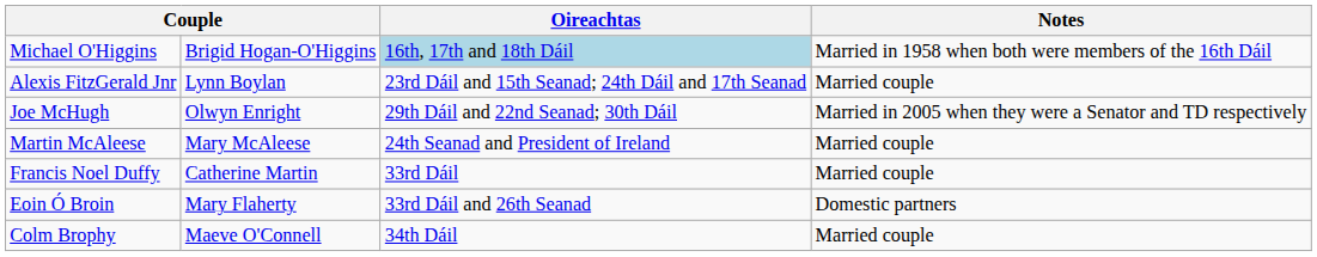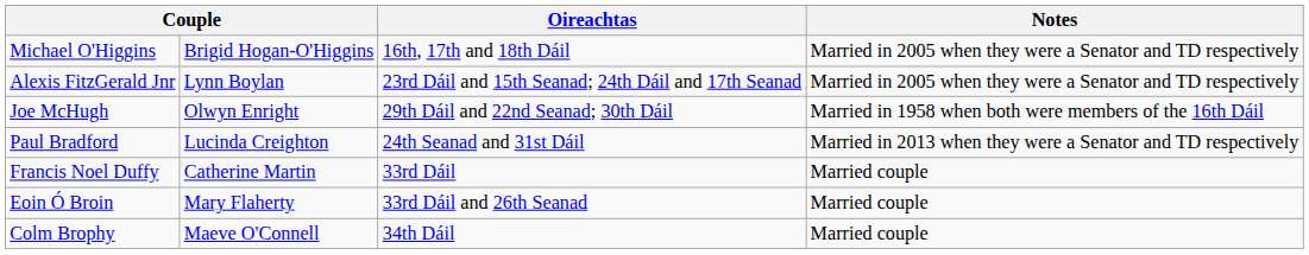 <table class="wikitable">
 <tr>
 <th colspan=2>Couple</th>
 <th><a href='#'>Oireachtas</a></th>
 <th>Notes</th>
 </tr>
 <tr>
 <td><a href='#'>Michael O'Higgins</a></td>
 <td><a href='#'>Brigid Hogan-O'Higgins</a></td>
-<td style="background: lightblue;"><a href='#'>16th</a>, <a href='#'>17th</a> and <a href='#'>18th Dáil</a></td>
-<td>Married in 1958 when both were members of the <a href='#'>16th Dáil</a></td>
+<td><a href='#'>16th</a>, <a href='#'>17th</a> and <a href='#'>18th Dáil</a></td>
+<td>Married in 2005 when they were a Senator and TD respectively</td>
 </tr>
 <tr>
 <td><a href='#'>Alexis FitzGerald Jnr</a></td>
 <td><a href='#'>Lynn Boylan</a></td>
 <td><a href='#'>23rd Dáil</a> and <a href='#'>15th Seanad</a>; <a href='#'>24th Dáil</a> and <a href='#'>17th Seanad</a></td>
-<td>Married couple</td>
+<td>Married in 2005 when they were a Senator and TD respectively</td>
 </tr>
 <tr>
 <td><a href='#'>Joe McHugh</a></td>
 <td><a href='#'>Olwyn Enright</a></td>
 <td><a href='#'>29th Dáil</a> and <a href='#'>22nd Seanad</a>; <a href='#'>30th Dáil</a></td>
-<td>Married in 2005 when they were a Senator and TD respectively</td>
+<td>Married in 1958 when both were members of the <a href='#'>16th Dáil</a></td>
 </tr>
 <tr>
-<td><a href='#'>Martin McAleese</a></td>
-<td><a href='#'>Mary McAleese</a></td>
-<td><a href='#'>24th Seanad</a> and <a href='#'>President of Ireland</a></td>
-<td>Married couple</td>
+<td><a href='#'>Paul Bradford</a></td>
+<td><a href='#'>Lucinda Creighton</a></td>
+<td><a href='#'>24th Seanad</a> and <a href='#'>31st Dáil</a></td>
+<td>Married in 2013 when they were a Senator and TD respectively</td>
 </tr>
 <tr>
 <td><a href='#'>Francis Noel Duffy</a></td>
 <td><a href='#'>Catherine Martin</a></td>
 <td><a href='#'>33rd Dáil</a></td>
 <td>Married couple</td>
 </tr>
 <tr>
 <td><a href='#'>Eoin Ó Broin</a></td>
 <td><a href='#'>Mary Flaherty</a></td>
 <td><a href='#'>33rd Dáil</a> and <a href='#'>26th Seanad</a></td>
-<td>Domestic partners</td>
+<td>Married couple</td>
 </tr>
 <tr>
 <td><a href='#'>Colm Brophy</a></td>
 <td><a href='#'>Maeve O'Connell</a></td>
 <td><a href='#'>34th Dáil</a></td>
 <td>Married couple</td>
 </tr>
 </table>
